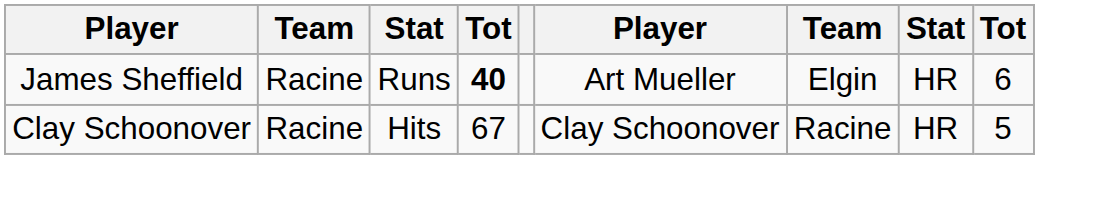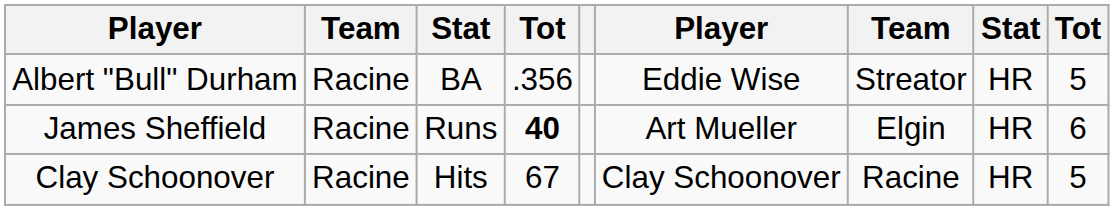 <table class="wikitable" style="text-align:center">
 <tr>
 <th>Player</th>
 <th>Team</th>
 <th>Stat</th>
 <th>Tot</th>
 <th></th>
 <th>Player</th>
 <th>Team</th>
 <th>Stat</th>
 <th>Tot</th>
+</tr>
+<tr>
+<td>Albert "Bull" Durham</td>
+<td>Racine</td>
+<td>BA</td>
+<td>.356</td>
+<td></td>
+<td>Eddie Wise</td>
+<td>Streator</td>
+<td>HR</td>
+<td>5</td>
 </tr>
 <tr>
 <td>James Sheffield</td>
 <td>Racine</td>
 <td>Runs</td>
 <td><strong>40</strong></td>
 <td></td>
 <td>Art Mueller</td>
 <td>Elgin</td>
 <td>HR</td>
 <td>6</td>
 </tr>
 <tr>
 <td>Clay Schoonover</td>
 <td>Racine</td>
 <td>Hits</td>
 <td>67</td>
 <td></td>
 <td>Clay Schoonover</td>
 <td>Racine</td>
 <td>HR</td>
 <td>5</td>
 </tr>
 </table>
